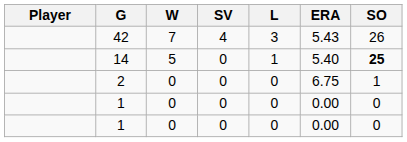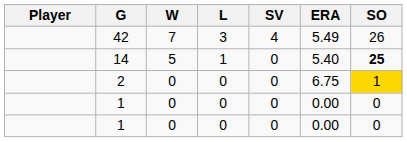 <table class="wikitable sortable">
 <tr>
 <th bgcolor="#DDDDFF" width="16%">Player</th>
 <th bgcolor="#DDDDFF" width="9%">G</th>
 <th bgcolor="#DDDDFF" width="9%">W</th>
+<th bgcolor="#DDDDFF" width="9%">L</th>
 <th bgcolor="#DDDDFF" width="9%">SV</th>
-<th bgcolor="#DDDDFF" width="9%">L</th>
 <th bgcolor="#DDDDFF" width="9%">ERA</th>
 <th bgcolor="#DDDDFF" width="9%">SO</th>
 </tr>
 <tr align="center">
 <td></td>
 <td>42</td>
 <td>7</td>
+<td>3</td>
 <td>4</td>
-<td>3</td>
-<td>5.43</td>
+<td>5.49</td>
 <td>26</td>
 </tr>
 <tr align="center">
 <td></td>
 <td>14</td>
 <td>5</td>
+<td>1</td>
 <td>0</td>
-<td>1</td>
 <td>5.40</td>
 <td><strong>25</strong></td>
 </tr>
 <tr align="center">
 <td></td>
 <td>2</td>
 <td>0</td>
 <td>0</td>
 <td>0</td>
 <td>6.75</td>
-<td>1</td>
+<td style="background: gold;">1</td>
 </tr>
 <tr align="center">
 <td></td>
 <td>1</td>
 <td>0</td>
 <td>0</td>
 <td>0</td>
 <td>0.00</td>
 <td>0</td>
 </tr>
 <tr align="center">
 <td></td>
 <td>1</td>
 <td>0</td>
 <td>0</td>
 <td>0</td>
 <td>0.00</td>
 <td>0</td>
 </tr>
 </table>
